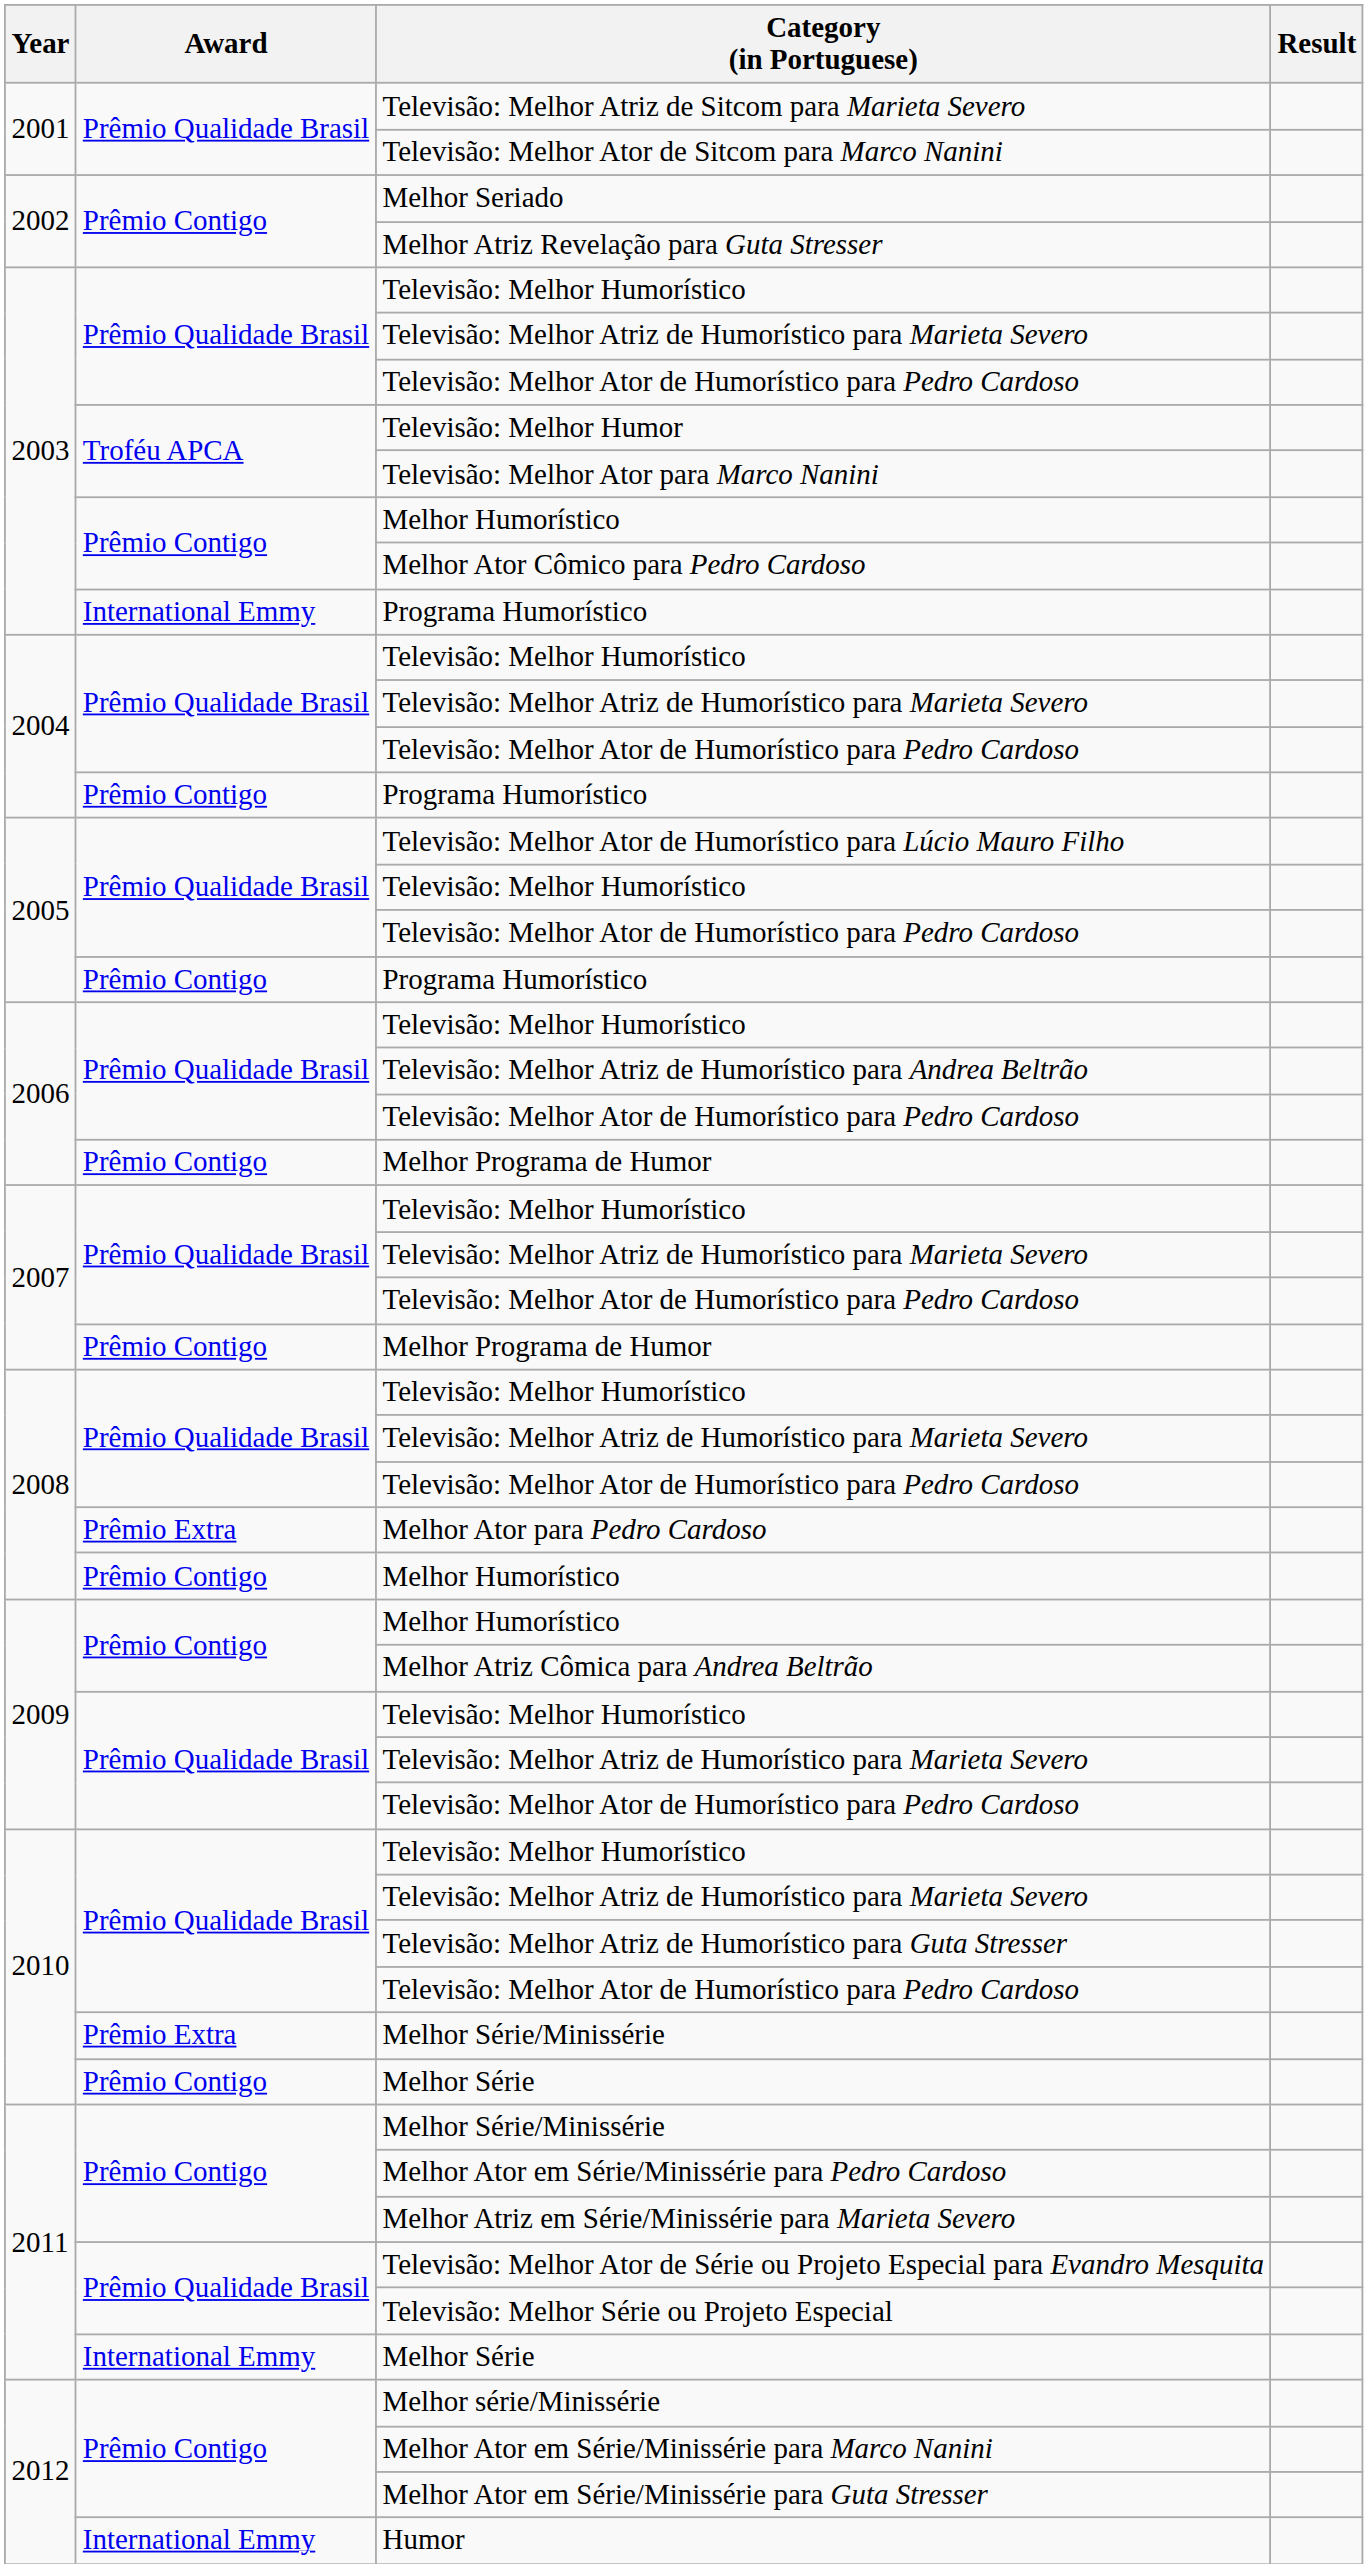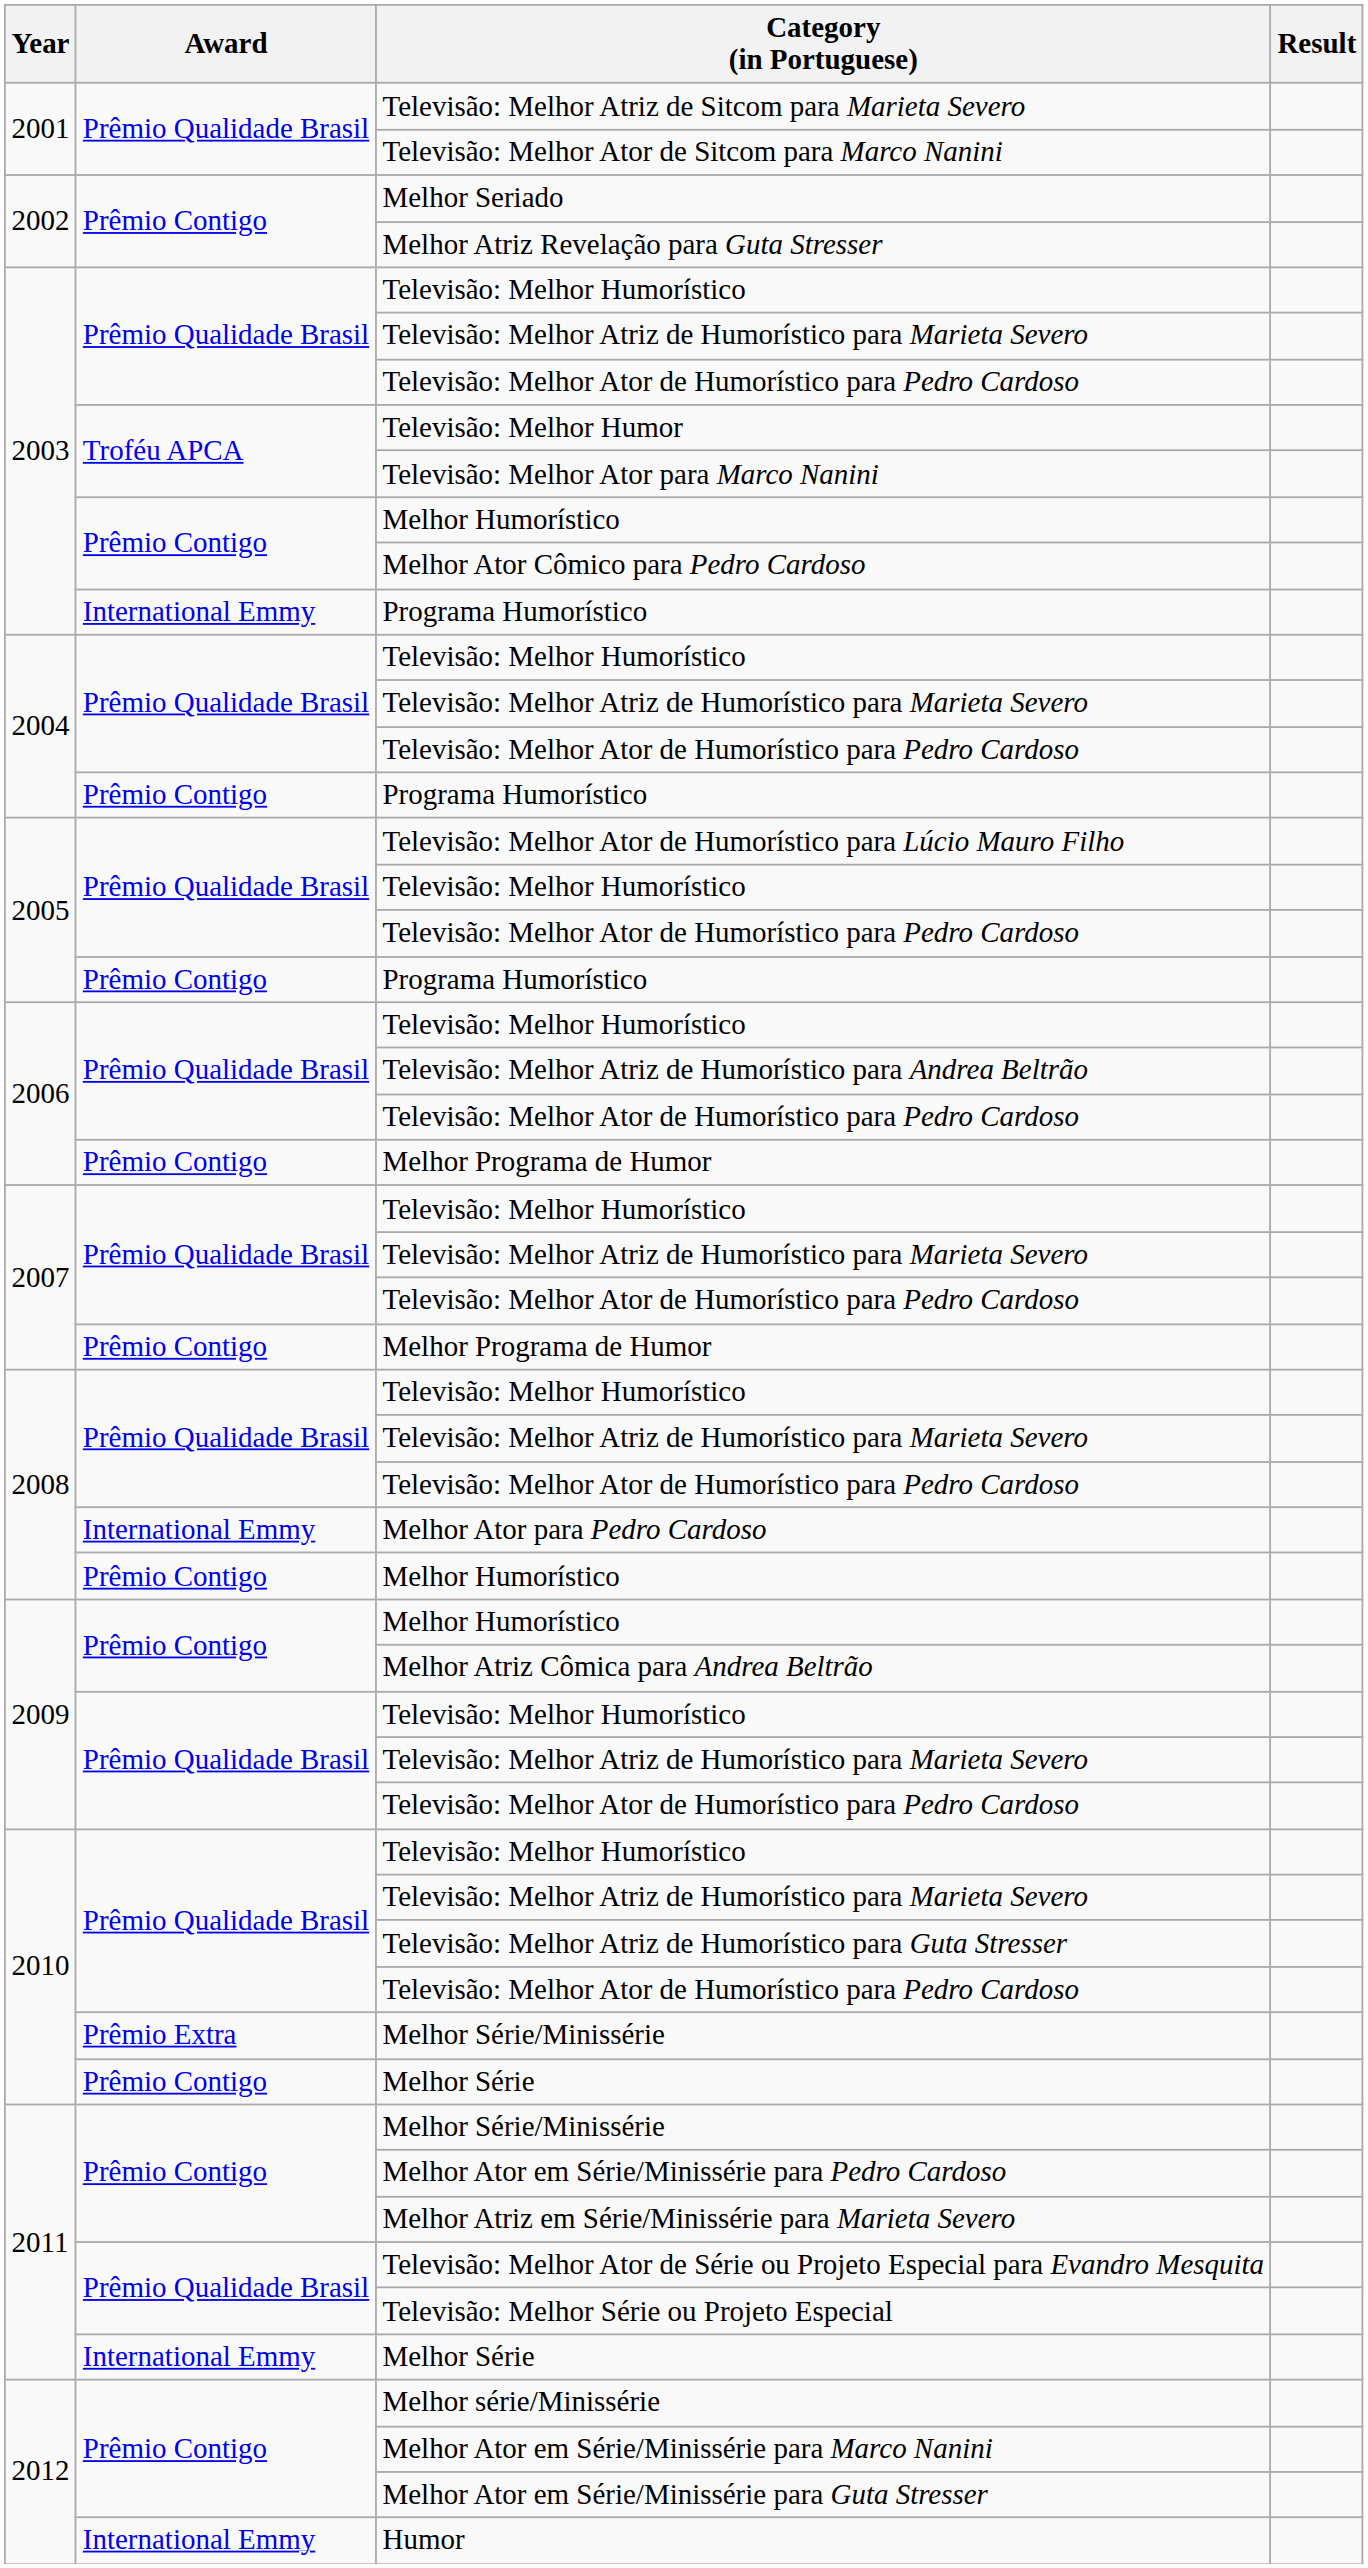 <table class="wikitable">
 <tr>
 <th>Year</th>
 <th>Award</th>
 <th>Category<br>(in Portuguese)</th>
 <th>Result</th>
 </tr>
 <tr>
 <td rowspan="2">2001</td>
 <td rowspan="2"><a href='#'>Prêmio Qualidade Brasil</a></td>
 <td>Televisão: Melhor Atriz de Sitcom para <em>Marieta Severo</em></td>
 <td></td>
 </tr>
 <tr>
 <td>Televisão: Melhor Ator de Sitcom para <em>Marco Nanini</em></td>
 <td></td>
 </tr>
 <tr>
 <td rowspan="2">2002</td>
 <td rowspan="2"><a href='#'>Prêmio Contigo</a></td>
 <td>Melhor Seriado</td>
 <td></td>
 </tr>
 <tr>
 <td>Melhor Atriz Revelação para <em>Guta Stresser</em></td>
 <td></td>
 </tr>
 <tr>
 <td rowspan="8">2003</td>
 <td rowspan="3"><a href='#'>Prêmio Qualidade Brasil</a></td>
 <td>Televisão: Melhor Humorístico</td>
 <td></td>
 </tr>
 <tr>
 <td>Televisão: Melhor Atriz de Humorístico para <em>Marieta Severo</em></td>
 <td></td>
 </tr>
 <tr>
 <td>Televisão: Melhor Ator de Humorístico para <em>Pedro Cardoso</em></td>
 <td></td>
 </tr>
 <tr>
 <td rowspan="2"><a href='#'>Troféu APCA</a></td>
 <td>Televisão: Melhor Humor</td>
 <td></td>
 </tr>
 <tr>
 <td>Televisão: Melhor Ator para <em>Marco Nanini</em></td>
 <td></td>
 </tr>
 <tr>
 <td rowspan="2"><a href='#'>Prêmio Contigo</a></td>
 <td>Melhor Humorístico</td>
 <td></td>
 </tr>
 <tr>
 <td>Melhor Ator Cômico para <em>Pedro Cardoso</em></td>
 <td></td>
 </tr>
 <tr>
 <td><a href='#'>International Emmy</a></td>
 <td>Programa Humorístico</td>
 <td></td>
 </tr>
 <tr>
 <td rowspan="4">2004</td>
 <td rowspan="3"><a href='#'>Prêmio Qualidade Brasil</a></td>
 <td>Televisão: Melhor Humorístico</td>
 <td></td>
 </tr>
 <tr>
 <td>Televisão: Melhor Atriz de Humorístico para <em>Marieta Severo</em></td>
 <td></td>
 </tr>
 <tr>
 <td>Televisão: Melhor Ator de Humorístico para <em>Pedro Cardoso</em></td>
 <td></td>
 </tr>
 <tr>
 <td><a href='#'>Prêmio Contigo</a></td>
 <td>Programa Humorístico</td>
 <td></td>
 </tr>
 <tr>
 <td rowspan="4">2005</td>
 <td rowspan="3"><a href='#'>Prêmio Qualidade Brasil</a></td>
 <td>Televisão: Melhor Ator de Humorístico para <em>Lúcio Mauro Filho</em></td>
 <td></td>
 </tr>
 <tr>
 <td>Televisão: Melhor Humorístico</td>
 <td></td>
 </tr>
 <tr>
 <td>Televisão: Melhor Ator de Humorístico para <em>Pedro Cardoso</em></td>
 <td></td>
 </tr>
 <tr>
 <td><a href='#'>Prêmio Contigo</a></td>
 <td>Programa Humorístico</td>
 <td></td>
 </tr>
 <tr>
 <td rowspan="4">2006</td>
 <td rowspan="3"><a href='#'>Prêmio Qualidade Brasil</a></td>
 <td>Televisão: Melhor Humorístico</td>
 <td></td>
 </tr>
 <tr>
 <td>Televisão: Melhor Atriz de Humorístico para <em>Andrea Beltrão</em></td>
 <td></td>
 </tr>
 <tr>
 <td>Televisão: Melhor Ator de Humorístico para <em>Pedro Cardoso</em></td>
 <td></td>
 </tr>
 <tr>
 <td><a href='#'>Prêmio Contigo</a></td>
 <td>Melhor Programa de Humor</td>
 <td></td>
 </tr>
 <tr>
 <td rowspan="4">2007</td>
 <td rowspan="3"><a href='#'>Prêmio Qualidade Brasil</a></td>
 <td>Televisão: Melhor Humorístico</td>
 <td></td>
 </tr>
 <tr>
 <td>Televisão: Melhor Atriz de Humorístico para <em>Marieta Severo</em></td>
 <td></td>
 </tr>
 <tr>
 <td>Televisão: Melhor Ator de Humorístico para <em>Pedro Cardoso</em></td>
 <td></td>
 </tr>
 <tr>
 <td><a href='#'>Prêmio Contigo</a></td>
 <td>Melhor Programa de Humor</td>
 <td></td>
 </tr>
 <tr>
 <td rowspan="5">2008</td>
 <td rowspan="3"><a href='#'>Prêmio Qualidade Brasil</a></td>
 <td>Televisão: Melhor Humorístico</td>
 <td></td>
 </tr>
 <tr>
 <td>Televisão: Melhor Atriz de Humorístico para <em>Marieta Severo</em></td>
 <td></td>
 </tr>
 <tr>
 <td>Televisão: Melhor Ator de Humorístico para <em>Pedro Cardoso</em></td>
 <td></td>
 </tr>
 <tr>
-<td><a href='#'>Prêmio Extra</a></td>
+<td><a href='#'>International Emmy</a></td>
 <td>Melhor Ator para <em>Pedro Cardoso</em></td>
 <td></td>
 </tr>
 <tr>
 <td><a href='#'>Prêmio Contigo</a></td>
 <td>Melhor Humorístico</td>
 <td></td>
 </tr>
 <tr>
 <td rowspan="5">2009</td>
 <td rowspan="2"><a href='#'>Prêmio Contigo</a></td>
 <td>Melhor Humorístico</td>
 <td></td>
 </tr>
 <tr>
 <td>Melhor Atriz Cômica para <em>Andrea Beltrão</em></td>
 <td></td>
 </tr>
 <tr>
 <td rowspan="3"><a href='#'>Prêmio Qualidade Brasil</a></td>
 <td>Televisão: Melhor Humorístico</td>
 <td></td>
 </tr>
 <tr>
 <td>Televisão: Melhor Atriz de Humorístico para <em>Marieta Severo</em></td>
 <td></td>
 </tr>
 <tr>
 <td>Televisão: Melhor Ator de Humorístico para <em>Pedro Cardoso</em></td>
 <td></td>
 </tr>
 <tr>
 <td rowspan="6">2010</td>
 <td rowspan="4"><a href='#'>Prêmio Qualidade Brasil</a></td>
 <td>Televisão: Melhor Humorístico</td>
 <td></td>
 </tr>
 <tr>
 <td>Televisão: Melhor Atriz de Humorístico para <em>Marieta Severo</em></td>
 <td></td>
 </tr>
 <tr>
 <td>Televisão: Melhor Atriz de Humorístico para <em>Guta Stresser</em></td>
 <td></td>
 </tr>
 <tr>
 <td>Televisão: Melhor Ator de Humorístico para <em>Pedro Cardoso</em></td>
 <td></td>
 </tr>
 <tr>
 <td><a href='#'>Prêmio Extra</a></td>
 <td>Melhor Série/Minissérie</td>
 <td></td>
 </tr>
 <tr>
 <td><a href='#'>Prêmio Contigo</a></td>
 <td>Melhor Série</td>
 <td></td>
 </tr>
 <tr>
 <td rowspan="6">2011</td>
 <td rowspan="3"><a href='#'>Prêmio Contigo</a></td>
 <td>Melhor Série/Minissérie</td>
 <td></td>
 </tr>
 <tr>
 <td>Melhor Ator em Série/Minissérie para <em>Pedro Cardoso</em></td>
 <td></td>
 </tr>
 <tr>
 <td>Melhor Atriz em Série/Minissérie para <em>Marieta Severo</em></td>
 <td></td>
 </tr>
 <tr>
 <td rowspan="2"><a href='#'>Prêmio Qualidade Brasil</a></td>
 <td>Televisão: Melhor Ator de Série ou Projeto Especial para <em>Evandro Mesquita</em></td>
 <td></td>
 </tr>
 <tr>
 <td>Televisão: Melhor Série ou Projeto Especial</td>
 <td></td>
 </tr>
 <tr>
 <td><a href='#'>International Emmy</a></td>
 <td>Melhor Série</td>
 <td></td>
 </tr>
 <tr>
 <td rowspan="4">2012</td>
 <td rowspan="3"><a href='#'>Prêmio Contigo</a></td>
 <td>Melhor série/Minissérie</td>
 <td></td>
 </tr>
 <tr>
 <td>Melhor Ator em Série/Minissérie para <em>Marco Nanini</em></td>
 <td></td>
 </tr>
 <tr>
 <td>Melhor Ator em Série/Minissérie para <em>Guta Stresser</em></td>
 <td></td>
 </tr>
 <tr>
 <td><a href='#'>International Emmy</a></td>
 <td>Humor</td>
 <td></td>
 </tr>
 </table>
